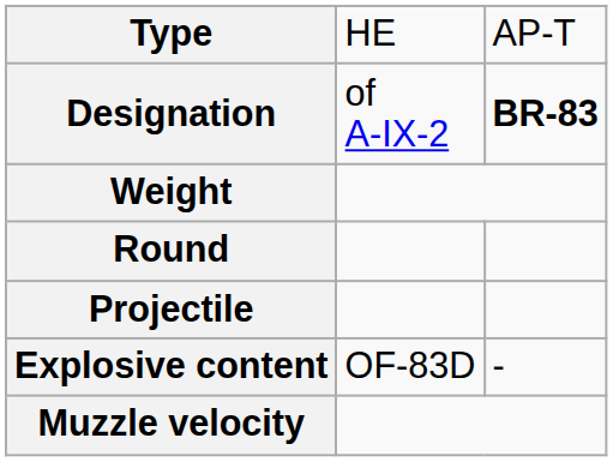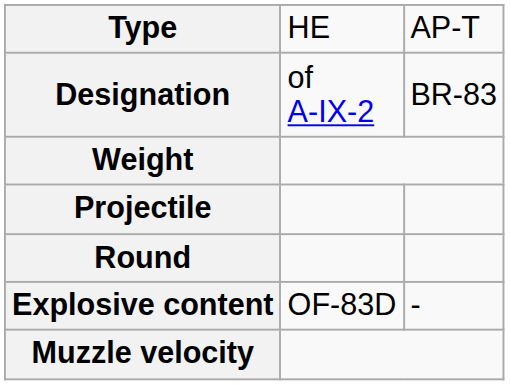 <table class=wikitable>
 <tr>
 <th>Type</th>
 <td>HE</td>
 <td>AP-T</td>
 </tr>
 <tr>
 <th>Designation</th>
 <td> of <br> <a href='#'>A-IX-2</a></td>
-<td><strong>BR-83</strong></td>
+<td>BR-83</td>
 </tr>
 <tr>
 <th>Weight</th>
 </tr>
 <tr>
-<th>Round</th>
+<th>Projectile</th>
 <td></td>
 <td></td>
 </tr>
 <tr>
-<th>Projectile</th>
+<th>Round</th>
 <td></td>
 <td></td>
 </tr>
 <tr>
 <th>Explosive content</th>
 <td>OF-83D</td>
 <td>-</td>
 </tr>
 <tr>
 <th>Muzzle velocity</th>
 <td colspan=2></td>
 </tr>
 </table>
